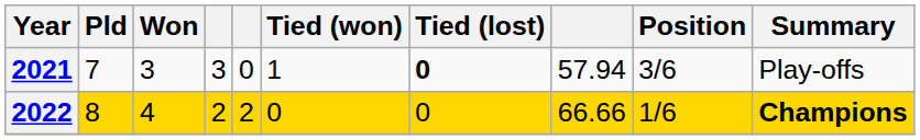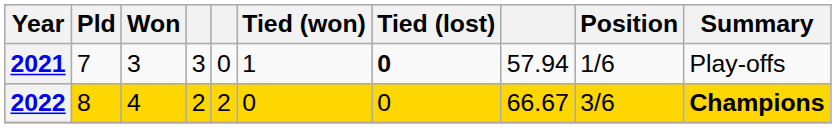 <table class="wikitable sortable">
 <tr>
 <th>Year</th>
 <th>Pld</th>
 <th>Won</th>
 <th></th>
 <th></th>
 <th>Tied (won)</th>
 <th>Tied (lost)</th>
 <th></th>
 <th>Position</th>
 <th>Summary</th>
 </tr>
 <tr>
 <th><a href='#'>2021</a></th>
 <td>7</td>
 <td>3</td>
 <td>3</td>
 <td>0</td>
 <td>1</td>
 <td><strong>0</strong></td>
 <td>57.94</td>
-<td>3/6</td>
+<td>1/6</td>
 <td>Play-offs</td>
 </tr>
 <tr style="background:gold;">
 <th><a href='#'>2022</a></th>
 <td>8</td>
 <td>4</td>
 <td>2</td>
 <td>2</td>
 <td>0</td>
 <td>0</td>
-<td>66.66</td>
-<td>1/6</td>
+<td>66.67</td>
+<td>3/6</td>
 <td><strong>Champions</strong></td>
 </tr>
 <tr>
 </tr>
 </table>
